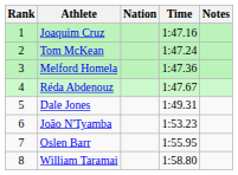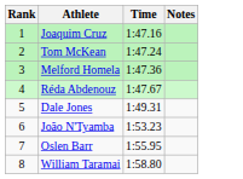 <table class="wikitable sortable" style="text-align:center">
 <tr>
 <th>Rank</th>
 <th>Athlete</th>
-<th>Nation</th>
 <th>Time</th>
 <th>Notes</th>
 </tr>
 <tr style="background:#bbf3bb;">
 <td>1</td>
 <td align=left><a href='#'>Joaquim Cruz</a></td>
-<td align=left></td>
 <td>1:47.16</td>
 <td></td>
 </tr>
 <tr style="background:#bbf3bb;">
 <td>2</td>
 <td align=left><a href='#'>Tom McKean</a></td>
-<td align=left></td>
 <td>1:47.24</td>
 <td></td>
 </tr>
 <tr style="background:#bbf3bb;">
 <td>3</td>
 <td align=left><a href='#'>Melford Homela</a></td>
-<td align=left></td>
 <td>1:47.36</td>
 <td></td>
 </tr>
 <tr style="background:#ccf9cc;">
 <td>4</td>
 <td align=left><a href='#'>Réda Abdenouz</a></td>
-<td align=left></td>
 <td>1:47.67</td>
 <td></td>
 </tr>
 <tr>
 <td>5</td>
 <td align=left><a href='#'>Dale Jones</a></td>
-<td align=left></td>
 <td>1:49.31</td>
 <td></td>
 </tr>
 <tr>
 <td>6</td>
 <td align=left><a href='#'>João N'Tyamba</a></td>
-<td align=left></td>
 <td>1:53.23</td>
 <td></td>
 </tr>
 <tr>
 <td>7</td>
 <td align=left><a href='#'>Oslen Barr</a></td>
-<td align=left></td>
 <td>1:55.95</td>
 <td></td>
 </tr>
 <tr>
 <td>8</td>
 <td align=left><a href='#'>William Taramai</a></td>
-<td align=left></td>
 <td>1:58.80</td>
 <td></td>
 </tr>
 </table>
